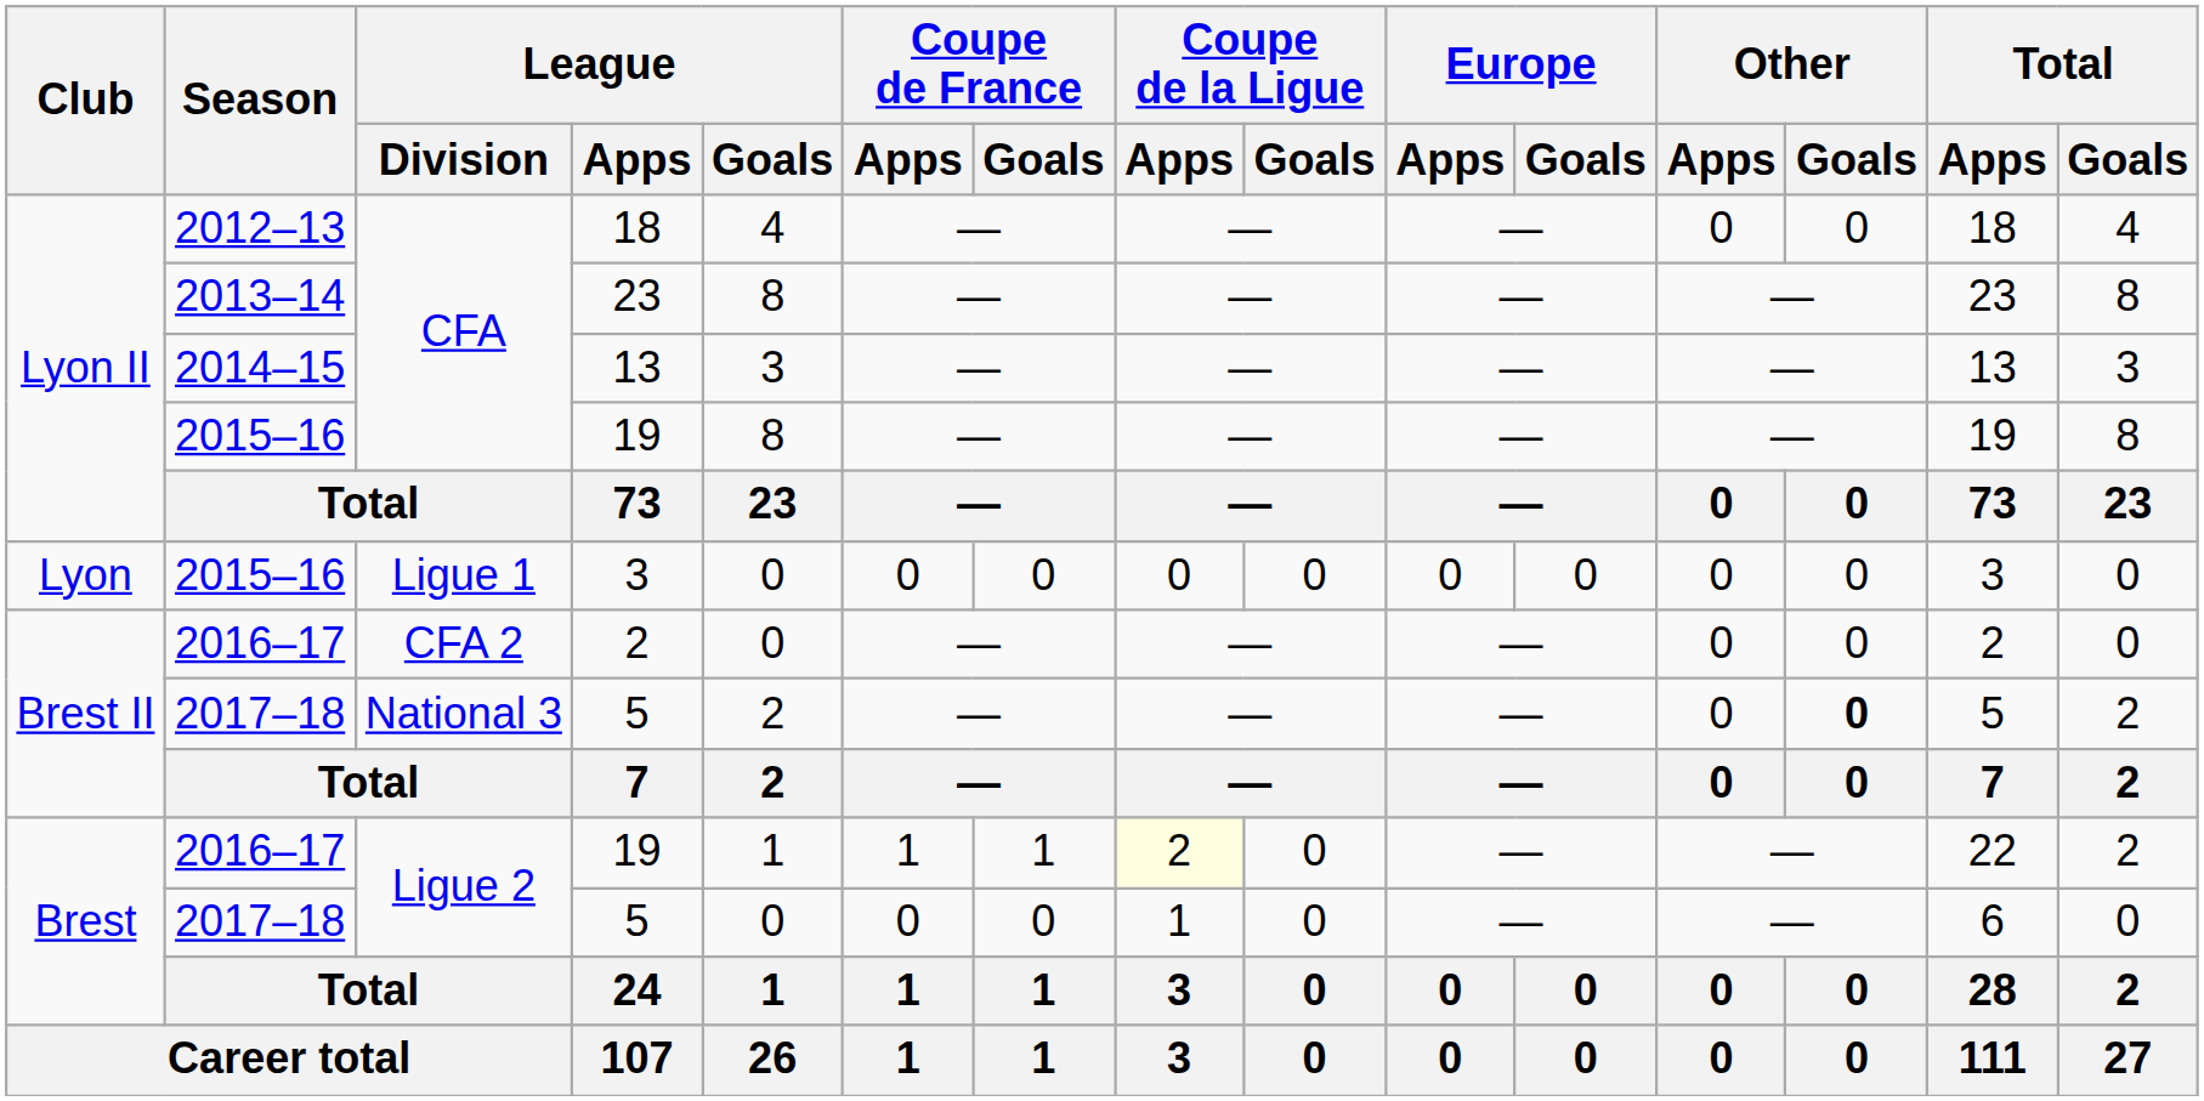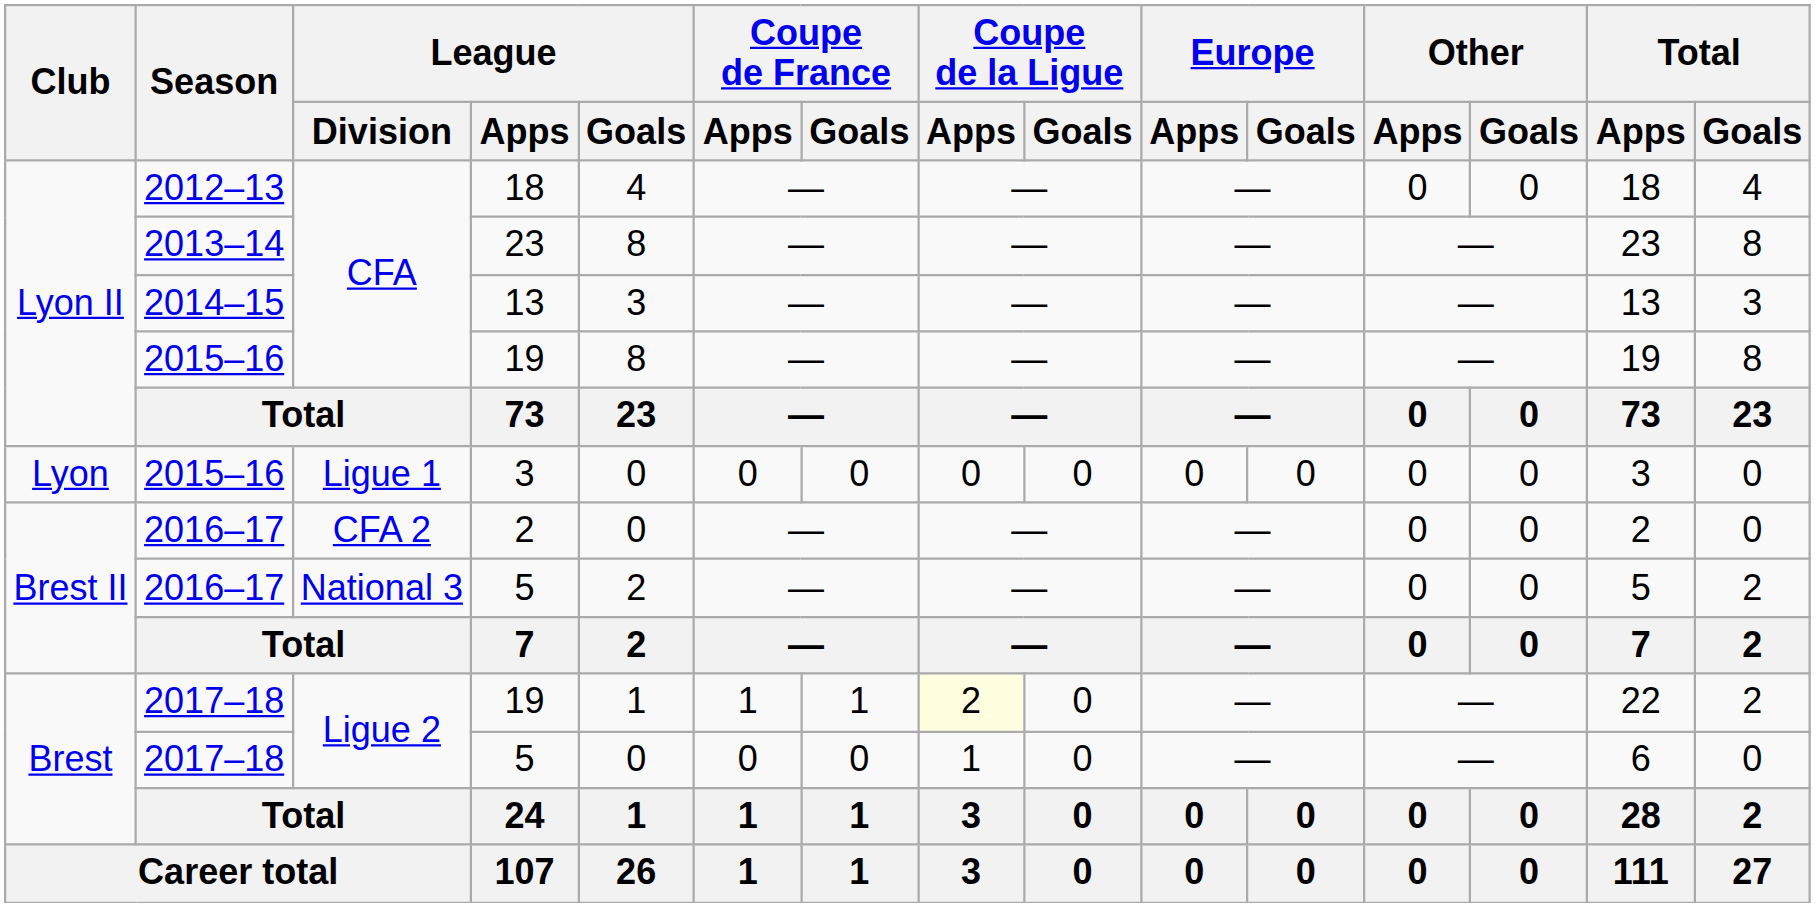 <table class="wikitable" style="text-align: center">
 <tr>
 <th rowspan="2">Club</th>
 <th rowspan="2">Season</th>
 <th colspan="3">League</th>
 <th colspan="2"><a href='#'>Coupe<br>de France</a></th>
 <th colspan="2"><a href='#'>Coupe<br>de la Ligue</a></th>
 <th colspan="2"><a href='#'>Europe</a></th>
 <th colspan="2">Other</th>
 <th colspan="2">Total</th>
 </tr>
 <tr>
 <th>Division</th>
 <th>Apps</th>
 <th>Goals</th>
 <th>Apps</th>
 <th>Goals</th>
 <th>Apps</th>
 <th>Goals</th>
 <th>Apps</th>
 <th>Goals</th>
 <th>Apps</th>
 <th>Goals</th>
 <th>Apps</th>
 <th>Goals</th>
 </tr>
 <tr>
 <td rowspan="5"><a href='#'>Lyon II</a></td>
 <td><a href='#'>2012–13</a></td>
 <td rowspan="4"><a href='#'>CFA</a></td>
 <td>18</td>
 <td>4</td>
 <td colspan="2">—</td>
 <td colspan="2">—</td>
 <td colspan="2">—</td>
 <td>0</td>
 <td>0</td>
 <td>18</td>
 <td>4</td>
 </tr>
 <tr>
 <td><a href='#'>2013–14</a></td>
 <td>23</td>
 <td>8</td>
 <td colspan="2">—</td>
 <td colspan="2">—</td>
 <td colspan="2">—</td>
 <td colspan="2">—</td>
 <td>23</td>
 <td>8</td>
 </tr>
 <tr>
 <td><a href='#'>2014–15</a></td>
 <td>13</td>
 <td>3</td>
 <td colspan="2">—</td>
 <td colspan="2">—</td>
 <td colspan="2">—</td>
 <td colspan="2">—</td>
 <td>13</td>
 <td>3</td>
 </tr>
 <tr>
 <td><a href='#'>2015–16</a></td>
 <td>19</td>
 <td>8</td>
 <td colspan="2">—</td>
 <td colspan="2">—</td>
 <td colspan="2">—</td>
 <td colspan="2">—</td>
 <td>19</td>
 <td>8</td>
 </tr>
 <tr>
 <th colspan="2">Total</th>
 <th>73</th>
 <th>23</th>
 <th colspan="2">—</th>
 <th colspan="2">—</th>
 <th colspan="2">—</th>
 <th>0</th>
 <th>0</th>
 <th>73</th>
 <th>23</th>
 </tr>
 <tr>
 <td><a href='#'>Lyon</a></td>
 <td><a href='#'>2015–16</a></td>
 <td><a href='#'>Ligue 1</a></td>
 <td>3</td>
 <td>0</td>
 <td>0</td>
 <td>0</td>
 <td>0</td>
 <td>0</td>
 <td>0</td>
 <td>0</td>
 <td>0</td>
 <td>0</td>
 <td>3</td>
 <td>0</td>
 </tr>
 <tr>
 <td rowspan="3"><a href='#'>Brest II</a></td>
 <td><a href='#'>2016–17</a></td>
 <td><a href='#'>CFA 2</a></td>
 <td>2</td>
 <td>0</td>
 <td colspan="2">—</td>
 <td colspan="2">—</td>
 <td colspan="2">—</td>
 <td>0</td>
 <td>0</td>
 <td>2</td>
 <td>0</td>
 </tr>
 <tr>
-<td><a href='#'>2017–18</a></td>
+<td><a href='#'>2016–17</a></td>
 <td><a href='#'>National 3</a></td>
 <td>5</td>
 <td>2</td>
 <td colspan="2">—</td>
 <td colspan="2">—</td>
 <td colspan="2">—</td>
 <td>0</td>
-<td><strong>0</strong></td>
+<td>0</td>
 <td>5</td>
 <td>2</td>
 </tr>
 <tr>
 <th colspan="2">Total</th>
 <th>7</th>
 <th>2</th>
 <th colspan="2">—</th>
 <th colspan="2">—</th>
 <th colspan="2">—</th>
 <th>0</th>
 <th>0</th>
 <th>7</th>
 <th>2</th>
 </tr>
 <tr>
 <td rowspan="3"><a href='#'>Brest</a></td>
-<td><a href='#'>2016–17</a></td>
+<td><a href='#'>2017–18</a></td>
 <td rowspan="2"><a href='#'>Ligue 2</a></td>
 <td>19</td>
 <td>1</td>
 <td>1</td>
 <td>1</td>
 <td style="background: lightyellow;">2</td>
 <td>0</td>
 <td colspan=2>—</td>
 <td colspan=2>—</td>
 <td>22</td>
 <td>2</td>
 </tr>
 <tr>
 <td><a href='#'>2017–18</a></td>
 <td>5</td>
 <td>0</td>
 <td>0</td>
 <td>0</td>
 <td>1</td>
 <td>0</td>
 <td colspan=2>—</td>
 <td colspan=2>—</td>
 <td>6</td>
 <td>0</td>
 </tr>
 <tr>
 <th colspan="2">Total</th>
 <th>24</th>
 <th>1</th>
 <th>1</th>
 <th>1</th>
 <th>3</th>
 <th>0</th>
 <th>0</th>
 <th>0</th>
 <th>0</th>
 <th>0</th>
 <th>28</th>
 <th>2</th>
 </tr>
 <tr>
 <th colspan="3">Career total</th>
 <th>107</th>
 <th>26</th>
 <th>1</th>
 <th>1</th>
 <th>3</th>
 <th>0</th>
 <th>0</th>
 <th>0</th>
 <th>0</th>
 <th>0</th>
 <th>111</th>
 <th>27</th>
 </tr>
 </table>
